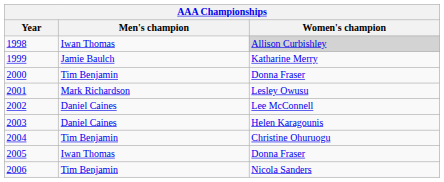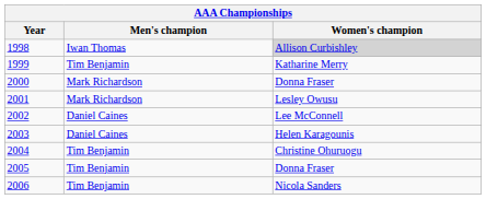 <table class="wikitable">
 <tr>
 <th colspan="3"><a href='#'>AAA Championships</a><br></th>
 </tr>
 <tr>
 <th width=80>Year</th>
 <th width=300>Men's champion</th>
 <th width=300>Women's champion</th>
 </tr>
 <tr>
 <td><a href='#'>1998</a></td>
 <td><a href='#'>Iwan Thomas</a></td>
 <td style="background: lightgrey;"><a href='#'>Allison Curbishley</a></td>
 </tr>
 <tr>
 <td><a href='#'>1999</a></td>
-<td><a href='#'>Jamie Baulch</a></td>
+<td><a href='#'>Tim Benjamin</a></td>
 <td><a href='#'>Katharine Merry</a></td>
 </tr>
 <tr>
 <td><a href='#'>2000</a></td>
-<td><a href='#'>Tim Benjamin</a></td>
+<td><a href='#'>Mark Richardson</a></td>
 <td><a href='#'>Donna Fraser</a></td>
 </tr>
 <tr>
 <td><a href='#'>2001</a></td>
 <td><a href='#'>Mark Richardson</a></td>
 <td><a href='#'>Lesley Owusu</a></td>
 </tr>
 <tr>
 <td><a href='#'>2002</a></td>
 <td><a href='#'>Daniel Caines</a></td>
 <td><a href='#'>Lee McConnell</a></td>
 </tr>
 <tr>
 <td><a href='#'>2003</a></td>
 <td><a href='#'>Daniel Caines</a></td>
 <td><a href='#'>Helen Karagounis</a></td>
 </tr>
 <tr>
 <td><a href='#'>2004</a></td>
 <td><a href='#'>Tim Benjamin</a></td>
 <td><a href='#'>Christine Ohuruogu</a></td>
 </tr>
 <tr>
 <td><a href='#'>2005</a></td>
-<td><a href='#'>Iwan Thomas</a></td>
+<td><a href='#'>Tim Benjamin</a></td>
 <td><a href='#'>Donna Fraser</a></td>
 </tr>
 <tr>
 <td><a href='#'>2006</a></td>
 <td><a href='#'>Tim Benjamin</a></td>
 <td><a href='#'>Nicola Sanders</a></td>
 </tr>
 </table>
